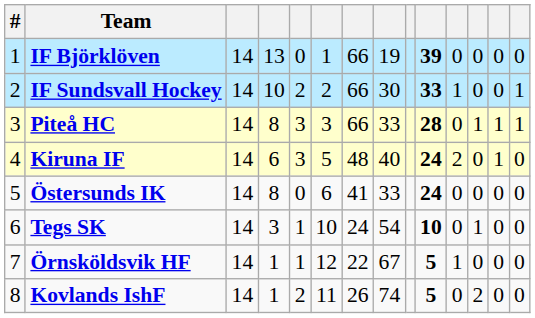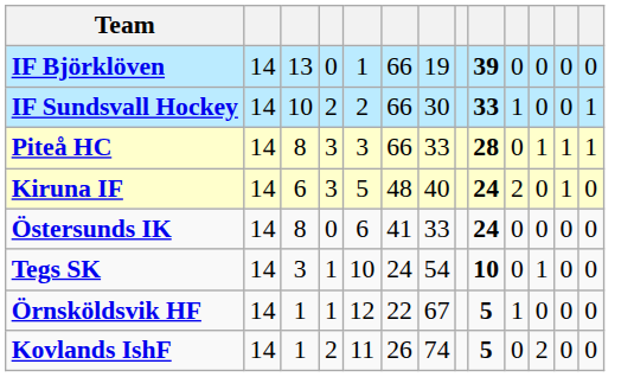 <table class="wikitable sortable">
 <tr>
-<th>#</th>
 <th>Team</th>
 <th></th>
 <th></th>
 <th></th>
 <th></th>
 <th></th>
 <th></th>
 <th></th>
 <th></th>
 <th></th>
 <th></th>
 <th></th>
 <th></th>
 </tr>
 <tr style="background: #BBEBFF;">
-<td>1</td>
 <td><strong><a href='#'>IF Björklöven</a></strong></td>
 <td style="text-align: center;">14</td>
 <td style="text-align: center;">13</td>
 <td style="text-align: center;">0</td>
 <td style="text-align: center;">1</td>
 <td style="text-align: center;">66</td>
 <td style="text-align: center;">19</td>
 <td style="text-align: center;"></td>
 <td style="text-align: center;"><strong>39</strong></td>
 <td style="text-align: center;">0</td>
 <td style="text-align: center;">0</td>
 <td style="text-align: center;">0</td>
 <td style="text-align: center;">0</td>
 </tr>
 <tr style="background: #BBEBFF;">
-<td>2</td>
 <td><strong><a href='#'>IF Sundsvall Hockey</a></strong></td>
 <td style="text-align: center;">14</td>
 <td style="text-align: center;">10</td>
 <td style="text-align: center;">2</td>
 <td style="text-align: center;">2</td>
 <td style="text-align: center;">66</td>
 <td style="text-align: center;">30</td>
 <td style="text-align: center;"></td>
 <td style="text-align: center;"><strong>33</strong></td>
 <td style="text-align: center;">1</td>
 <td style="text-align: center;">0</td>
 <td style="text-align: center;">0</td>
 <td style="text-align: center;">1</td>
 </tr>
 <tr style="background: #FFFFCC;">
-<td>3</td>
 <td><strong><a href='#'>Piteå HC</a></strong></td>
 <td style="text-align: center;">14</td>
 <td style="text-align: center;">8</td>
 <td style="text-align: center;">3</td>
 <td style="text-align: center;">3</td>
 <td style="text-align: center;">66</td>
 <td style="text-align: center;">33</td>
 <td style="text-align: center;"></td>
 <td style="text-align: center;"><strong>28</strong></td>
 <td style="text-align: center;">0</td>
 <td style="text-align: center;">1</td>
 <td style="text-align: center;">1</td>
 <td style="text-align: center;">1</td>
 </tr>
 <tr style="background: #FFFFCC;">
-<td>4</td>
 <td><strong><a href='#'>Kiruna IF</a></strong></td>
 <td style="text-align: center;">14</td>
 <td style="text-align: center;">6</td>
 <td style="text-align: center;">3</td>
 <td style="text-align: center;">5</td>
 <td style="text-align: center;">48</td>
 <td style="text-align: center;">40</td>
 <td style="text-align: center;"></td>
 <td style="text-align: center;"><strong>24</strong></td>
 <td style="text-align: center;">2</td>
 <td style="text-align: center;">0</td>
 <td style="text-align: center;">1</td>
 <td style="text-align: center;">0</td>
 </tr>
 <tr>
-<td>5</td>
 <td><strong><a href='#'>Östersunds IK</a></strong></td>
 <td style="text-align: center;">14</td>
 <td style="text-align: center;">8</td>
 <td style="text-align: center;">0</td>
 <td style="text-align: center;">6</td>
 <td style="text-align: center;">41</td>
 <td style="text-align: center;">33</td>
 <td style="text-align: center;"></td>
 <td style="text-align: center;"><strong>24</strong></td>
 <td style="text-align: center;">0</td>
 <td style="text-align: center;">0</td>
 <td style="text-align: center;">0</td>
 <td style="text-align: center;">0</td>
 </tr>
 <tr>
-<td>6</td>
 <td><strong><a href='#'>Tegs SK</a></strong></td>
 <td style="text-align: center;">14</td>
 <td style="text-align: center;">3</td>
 <td style="text-align: center;">1</td>
 <td style="text-align: center;">10</td>
 <td style="text-align: center;">24</td>
 <td style="text-align: center;">54</td>
 <td style="text-align: center;"></td>
 <td style="text-align: center;"><strong>10</strong></td>
 <td style="text-align: center;">0</td>
 <td style="text-align: center;">1</td>
 <td style="text-align: center;">0</td>
 <td style="text-align: center;">0</td>
 </tr>
 <tr>
-<td>7</td>
 <td><strong><a href='#'>Örnsköldsvik HF</a></strong></td>
 <td style="text-align: center;">14</td>
 <td style="text-align: center;">1</td>
 <td style="text-align: center;">1</td>
 <td style="text-align: center;">12</td>
 <td style="text-align: center;">22</td>
 <td style="text-align: center;">67</td>
 <td style="text-align: center;"></td>
 <td style="text-align: center;"><strong>5</strong></td>
 <td style="text-align: center;">1</td>
 <td style="text-align: center;">0</td>
 <td style="text-align: center;">0</td>
 <td style="text-align: center;">0</td>
 </tr>
 <tr>
-<td>8</td>
 <td><strong><a href='#'>Kovlands IshF</a></strong></td>
 <td style="text-align: center;">14</td>
 <td style="text-align: center;">1</td>
 <td style="text-align: center;">2</td>
 <td style="text-align: center;">11</td>
 <td style="text-align: center;">26</td>
 <td style="text-align: center;">74</td>
 <td style="text-align: center;"></td>
 <td style="text-align: center;"><strong>5</strong></td>
 <td style="text-align: center;">0</td>
 <td style="text-align: center;">2</td>
 <td style="text-align: center;">0</td>
 <td style="text-align: center;">0</td>
 </tr>
 </table>
